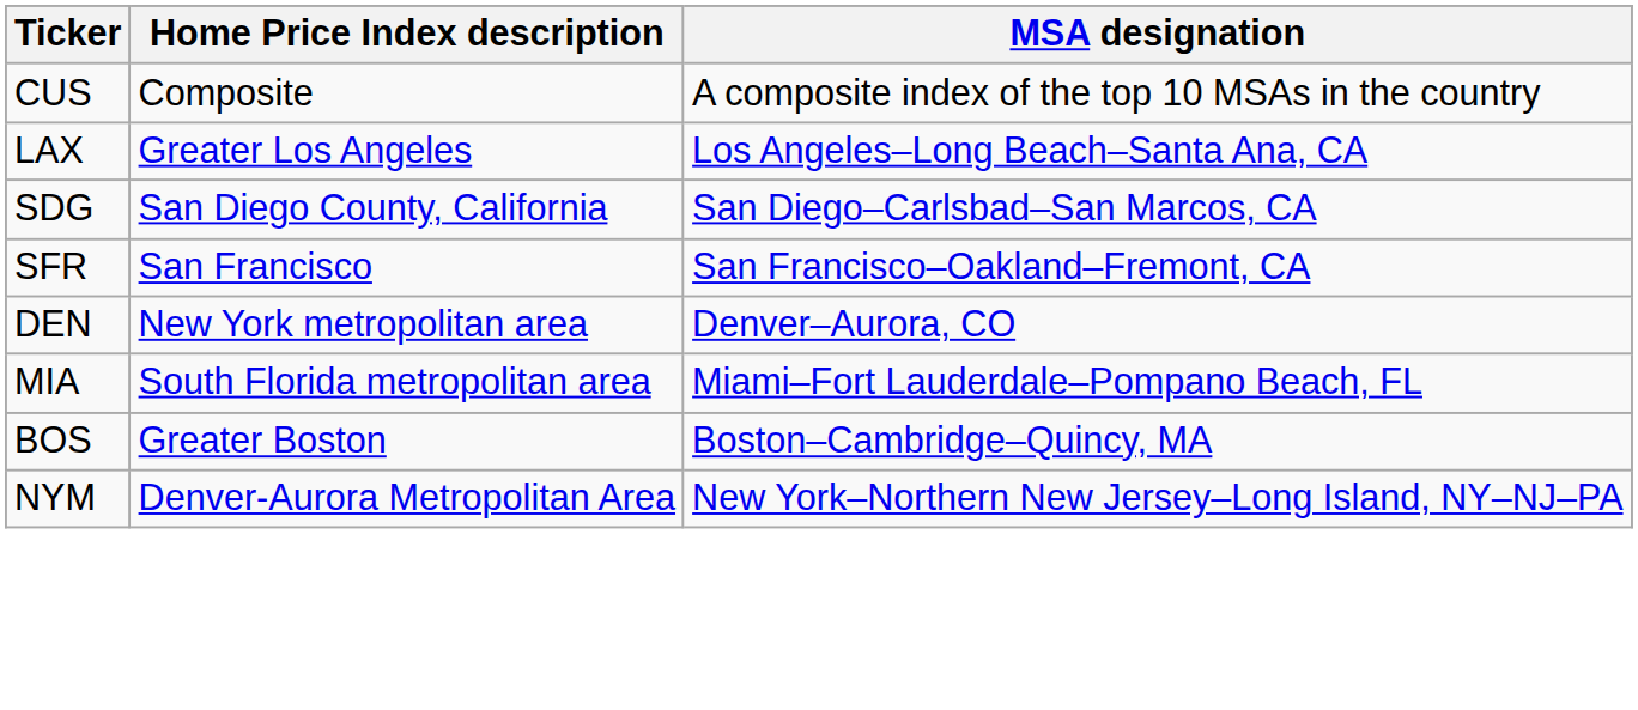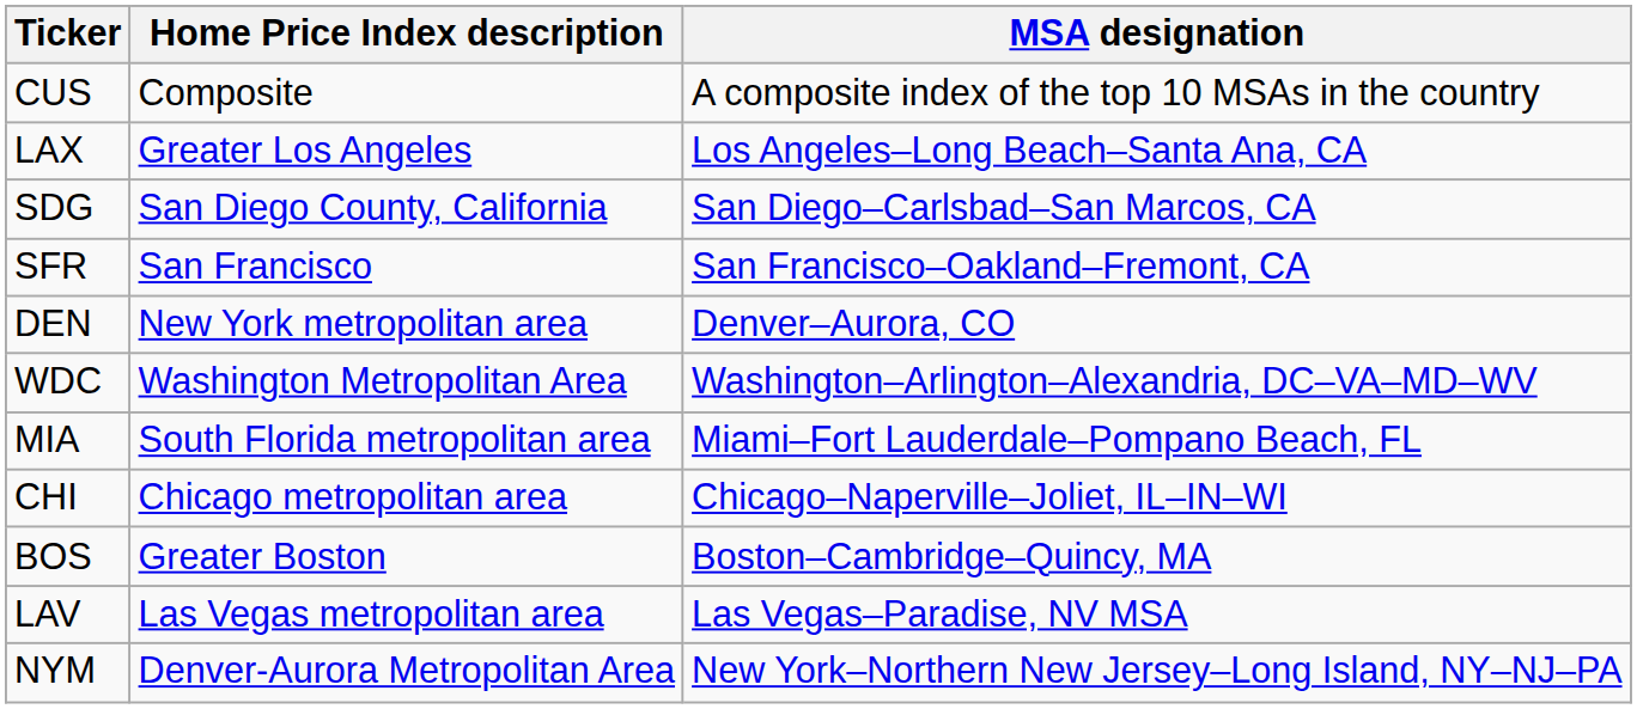 <table class="wikitable">
 <tr>
 <th>Ticker</th>
 <th>Home Price Index description</th>
 <th><a href='#'>MSA</a> designation</th>
 </tr>
 <tr>
 <td>CUS</td>
 <td>Composite</td>
 <td>A composite index of the top 10 MSAs in the country</td>
 </tr>
 <tr>
 <td>LAX</td>
 <td><a href='#'>Greater Los Angeles</a></td>
 <td><a href='#'>Los Angeles–Long Beach–Santa Ana, CA</a></td>
 </tr>
 <tr>
 <td>SDG</td>
 <td><a href='#'>San Diego County, California</a></td>
 <td><a href='#'>San Diego–Carlsbad–San Marcos, CA</a></td>
 </tr>
 <tr>
 <td>SFR</td>
 <td><a href='#'>San Francisco</a></td>
 <td><a href='#'>San Francisco–Oakland–Fremont, CA</a></td>
 </tr>
 <tr>
 <td>DEN</td>
 <td><a href='#'>New York metropolitan area</a></td>
 <td><a href='#'>Denver–Aurora, CO</a></td>
 </tr>
 <tr>
+<td>WDC</td>
+<td><a href='#'>Washington Metropolitan Area</a></td>
+<td><a href='#'>Washington–Arlington–Alexandria, DC–VA–MD–WV</a></td>
+</tr>
+<tr>
 <td>MIA</td>
 <td><a href='#'>South Florida metropolitan area</a></td>
 <td><a href='#'>Miami–Fort Lauderdale–Pompano Beach, FL</a></td>
+</tr>
+<tr>
+<td>CHI</td>
+<td><a href='#'>Chicago metropolitan area</a></td>
+<td><a href='#'>Chicago–Naperville–Joliet, IL–IN–WI</a></td>
 </tr>
 <tr>
 <td>BOS</td>
 <td><a href='#'>Greater Boston</a></td>
 <td><a href='#'>Boston–Cambridge–Quincy, MA</a></td>
 </tr>
 <tr>
+<td>LAV</td>
+<td><a href='#'>Las Vegas metropolitan area</a></td>
+<td><a href='#'>Las Vegas–Paradise, NV MSA</a></td>
+</tr>
+<tr>
 <td>NYM</td>
 <td><a href='#'>Denver-Aurora Metropolitan Area</a></td>
 <td><a href='#'>New York–Northern New Jersey–Long Island, NY–NJ–PA</a></td>
 </tr>
 </table>
